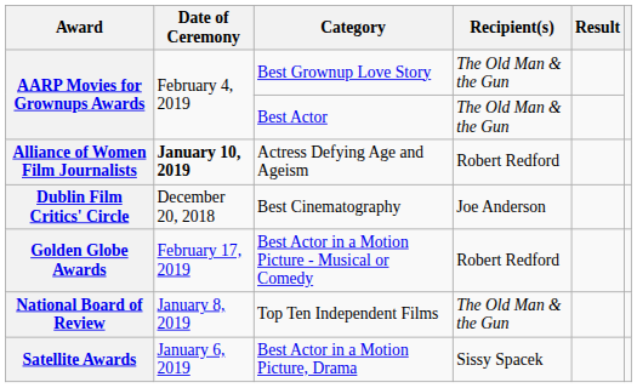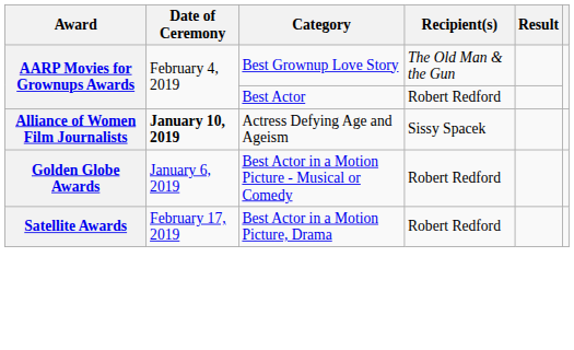 <table class="wikitable plainrowheaders sortable">
 <tr>
 <th scope="col">Award</th>
 <th scope="col">Date of Ceremony</th>
 <th scope="col">Category</th>
 <th scope="col">Recipient(s)</th>
 <th scope="col">Result</th>
 <th scope="col" class="unsortable"></th>
 </tr>
 <tr>
 <th scope="row" rowspan="2"><a href='#'>AARP Movies for Grownups Awards</a></th>
 <td rowspan="2">February 4, 2019</td>
 <td><a href='#'>Best Grownup Love Story</a></td>
 <td><em>The Old Man & the Gun</em></td>
 <td></td>
 <td rowspan="2" style="text-align:center;"></td>
 </tr>
 <tr>
 <td><a href='#'>Best Actor</a></td>
-<td><em> The Old Man & the Gun</em></td>
+<td>Robert Redford</td>
 <td></td>
 </tr>
 <tr>
 <th scope="row"><a href='#'>Alliance of Women Film Journalists</a></th>
 <td><strong>January 10, 2019</strong></td>
 <td>Actress Defying Age and Ageism</td>
-<td>Robert Redford</td>
-<td></td>
-<td style="text-align:center;"></td>
-</tr>
-<tr>
-<th scope="row"><a href='#'>Dublin Film Critics' Circle</a></th>
-<td>December 20, 2018</td>
-<td>Best Cinematography</td>
-<td>Joe Anderson</td>
+<td>Sissy Spacek</td>
 <td></td>
 <td style="text-align:center;"></td>
 </tr>
 <tr>
 <th scope="row"><a href='#'>Golden Globe Awards</a></th>
-<td><a href='#'>February 17, 2019</a></td>
+<td><a href='#'>January 6, 2019</a></td>
 <td><a href='#'>Best Actor in a Motion Picture - Musical or Comedy</a></td>
 <td>Robert Redford</td>
 <td></td>
 <td style="text-align:center;"></td>
 </tr>
 <tr>
-<th scope="row"><a href='#'>National Board of Review</a></th>
-<td><a href='#'>January 8, 2019</a></td>
-<td>Top Ten Independent Films</td>
-<td><em> The Old Man & the Gun</em></td>
-<td></td>
-<td style="text-align:center;"></td>
-</tr>
-<tr>
 <th scope="row"><a href='#'>Satellite Awards</a></th>
-<td><a href='#'>January 6, 2019</a></td>
+<td><a href='#'>February 17, 2019</a></td>
 <td><a href='#'>Best Actor in a Motion Picture, Drama</a></td>
-<td>Sissy Spacek</td>
+<td>Robert Redford</td>
 <td></td>
 <td style="text-align:center;"></td>
 </tr>
 </table>
